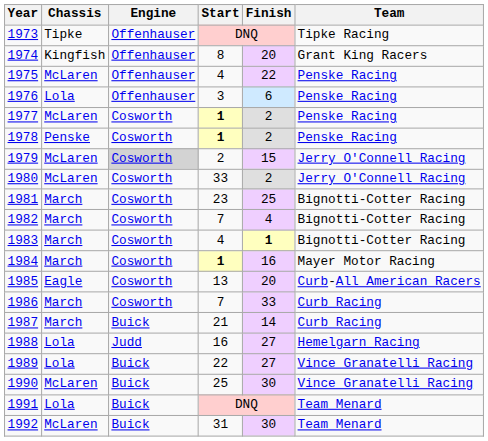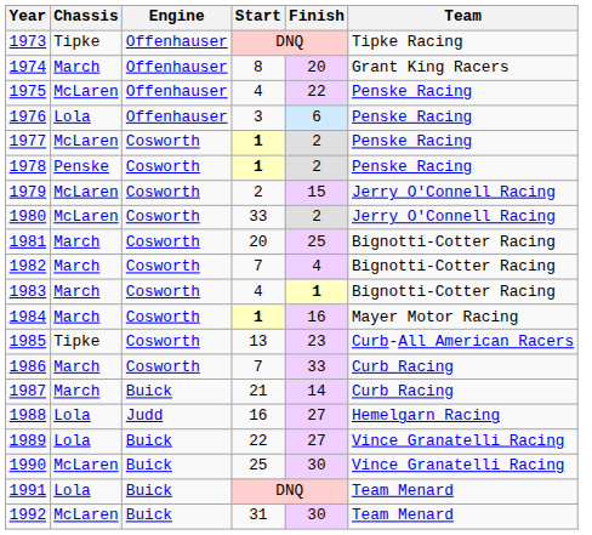 <table class="wikitable" style="font-size: 95%;">
 <tr>
 <th>Year</th>
 <th>Chassis</th>
 <th>Engine</th>
 <th>Start</th>
 <th>Finish</th>
 <th>Team</th>
 </tr>
 <tr>
 <td><a href='#'>1973</a></td>
 <td>Tipke</td>
 <td><a href='#'>Offenhauser</a></td>
 <td align=center colspan=2 style="background:#FFCFCF;">DNQ</td>
 <td>Tipke Racing</td>
 </tr>
 <tr>
 <td><a href='#'>1974</a></td>
-<td>Kingfish</td>
+<td><a href='#'>March</a></td>
 <td><a href='#'>Offenhauser</a></td>
 <td align=center>8</td>
 <td align=center style="background:#EFCFFF;">20</td>
 <td>Grant King Racers</td>
 </tr>
 <tr>
 <td><a href='#'>1975</a></td>
 <td><a href='#'>McLaren</a></td>
 <td><a href='#'>Offenhauser</a></td>
 <td align=center>4</td>
 <td align=center style="background:#EFCFFF;">22</td>
 <td><a href='#'>Penske Racing</a></td>
 </tr>
 <tr>
 <td><a href='#'>1976</a></td>
 <td><a href='#'>Lola</a></td>
 <td><a href='#'>Offenhauser</a></td>
 <td align=center>3</td>
 <td align=center style="background:#CFEAFF;">6</td>
 <td><a href='#'>Penske Racing</a></td>
 </tr>
 <tr>
 <td><a href='#'>1977</a></td>
 <td><a href='#'>McLaren</a></td>
 <td><a href='#'>Cosworth</a></td>
 <td align=center style="background:#FFFFBF;"><strong>1</strong></td>
 <td align=center style="background:#DFDFDF;">2</td>
 <td><a href='#'>Penske Racing</a></td>
 </tr>
 <tr>
 <td><a href='#'>1978</a></td>
 <td><a href='#'>Penske</a></td>
 <td><a href='#'>Cosworth</a></td>
 <td align=center style="background:#FFFFBF;"><strong>1</strong></td>
 <td align=center style="background:#DFDFDF;">2</td>
 <td><a href='#'>Penske Racing</a></td>
 </tr>
 <tr>
 <td><a href='#'>1979</a></td>
 <td><a href='#'>McLaren</a></td>
-<td style="background: lightgrey;"><a href='#'>Cosworth</a></td>
+<td><a href='#'>Cosworth</a></td>
 <td align=center>2</td>
 <td align=center style="background:#EFCFFF;">15</td>
 <td><a href='#'>Jerry O'Connell Racing</a></td>
 </tr>
 <tr>
 <td><a href='#'>1980</a></td>
 <td><a href='#'>McLaren</a></td>
 <td><a href='#'>Cosworth</a></td>
 <td align=center>33</td>
 <td align=center style="background:#DFDFDF;">2</td>
 <td><a href='#'>Jerry O'Connell Racing</a></td>
 </tr>
 <tr>
 <td><a href='#'>1981</a></td>
 <td><a href='#'>March</a></td>
 <td><a href='#'>Cosworth</a></td>
-<td align=center>23</td>
+<td align=center>20</td>
 <td align=center style="background:#EFCFFF;">25</td>
 <td>Bignotti-Cotter Racing</td>
 </tr>
 <tr>
 <td><a href='#'>1982</a></td>
 <td><a href='#'>March</a></td>
 <td><a href='#'>Cosworth</a></td>
 <td align=center>7</td>
 <td align=center style="background:#EFCFFF;">4</td>
 <td>Bignotti-Cotter Racing</td>
 </tr>
 <tr>
 <td><a href='#'>1983</a></td>
 <td><a href='#'>March</a></td>
 <td><a href='#'>Cosworth</a></td>
 <td align=center>4</td>
 <td align=center style="background:#FFFFBF;"><strong>1</strong></td>
 <td>Bignotti-Cotter Racing</td>
 </tr>
 <tr>
 <td><a href='#'>1984</a></td>
 <td><a href='#'>March</a></td>
 <td><a href='#'>Cosworth</a></td>
 <td align=center style="background:#FFFFBF;"><strong>1</strong></td>
 <td align=center style="background:#EFCFFF;">16</td>
 <td>Mayer Motor Racing</td>
 </tr>
 <tr>
 <td><a href='#'>1985</a></td>
-<td><a href='#'>Eagle</a></td>
+<td>Tipke</td>
 <td><a href='#'>Cosworth</a></td>
 <td align=center>13</td>
-<td align=center style="background:#EFCFFF;">20</td>
+<td align=center style="background:#EFCFFF;">23</td>
 <td><a href='#'>Curb</a>-<a href='#'>All American Racers</a></td>
 </tr>
 <tr>
 <td><a href='#'>1986</a></td>
 <td><a href='#'>March</a></td>
 <td><a href='#'>Cosworth</a></td>
 <td align=center>7</td>
 <td align=center style="background:#EFCFFF;">33</td>
 <td><a href='#'>Curb Racing</a></td>
 </tr>
 <tr>
 <td><a href='#'>1987</a></td>
 <td><a href='#'>March</a></td>
 <td><a href='#'>Buick</a></td>
 <td align=center>21</td>
 <td align=center style="background:#EFCFFF;">14</td>
 <td><a href='#'>Curb Racing</a></td>
 </tr>
 <tr>
 <td><a href='#'>1988</a></td>
 <td><a href='#'>Lola</a></td>
 <td><a href='#'>Judd</a></td>
 <td align=center>16</td>
 <td align=center style="background:#EFCFFF;">27</td>
 <td><a href='#'>Hemelgarn Racing</a></td>
 </tr>
 <tr>
 <td><a href='#'>1989</a></td>
 <td><a href='#'>Lola</a></td>
 <td><a href='#'>Buick</a></td>
 <td align=center>22</td>
 <td align=center style="background:#EFCFFF;">27</td>
 <td><a href='#'>Vince Granatelli Racing</a></td>
 </tr>
 <tr>
 <td><a href='#'>1990</a></td>
 <td><a href='#'>McLaren</a></td>
 <td><a href='#'>Buick</a></td>
 <td align=center>25</td>
 <td align=center style="background:#EFCFFF;">30</td>
 <td><a href='#'>Vince Granatelli Racing</a></td>
 </tr>
 <tr>
 <td><a href='#'>1991</a></td>
 <td><a href='#'>Lola</a></td>
 <td><a href='#'>Buick</a></td>
 <td align=center colspan=2 style="background:#FFCFCF;">DNQ</td>
 <td><a href='#'>Team Menard</a></td>
 </tr>
 <tr>
 <td><a href='#'>1992</a></td>
 <td><a href='#'>McLaren</a></td>
 <td><a href='#'>Buick</a></td>
 <td align=center>31</td>
 <td align=center style="background:#EFCFFF;">30</td>
 <td><a href='#'>Team Menard</a></td>
 </tr>
 </table>
